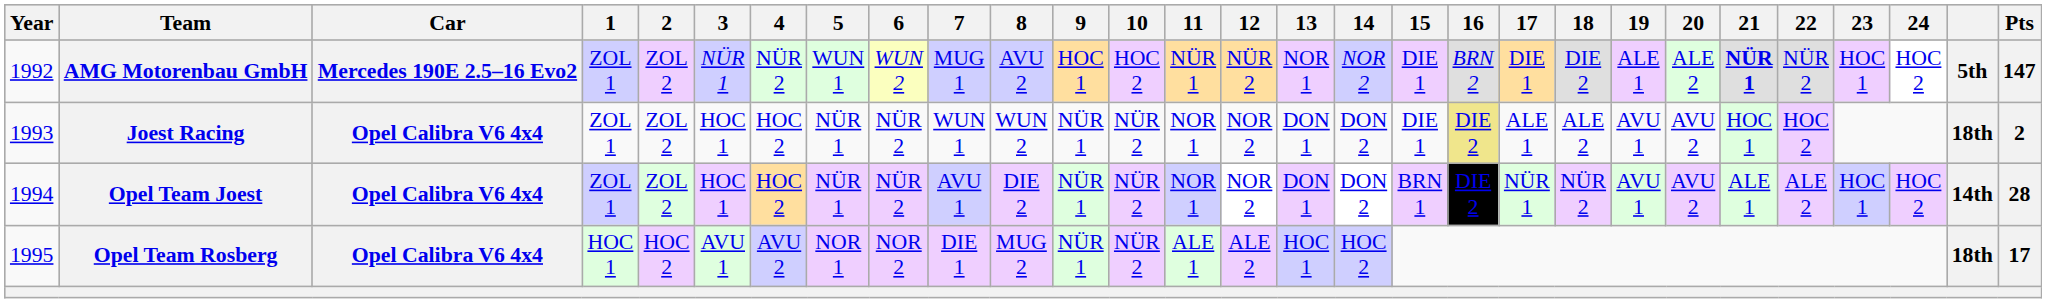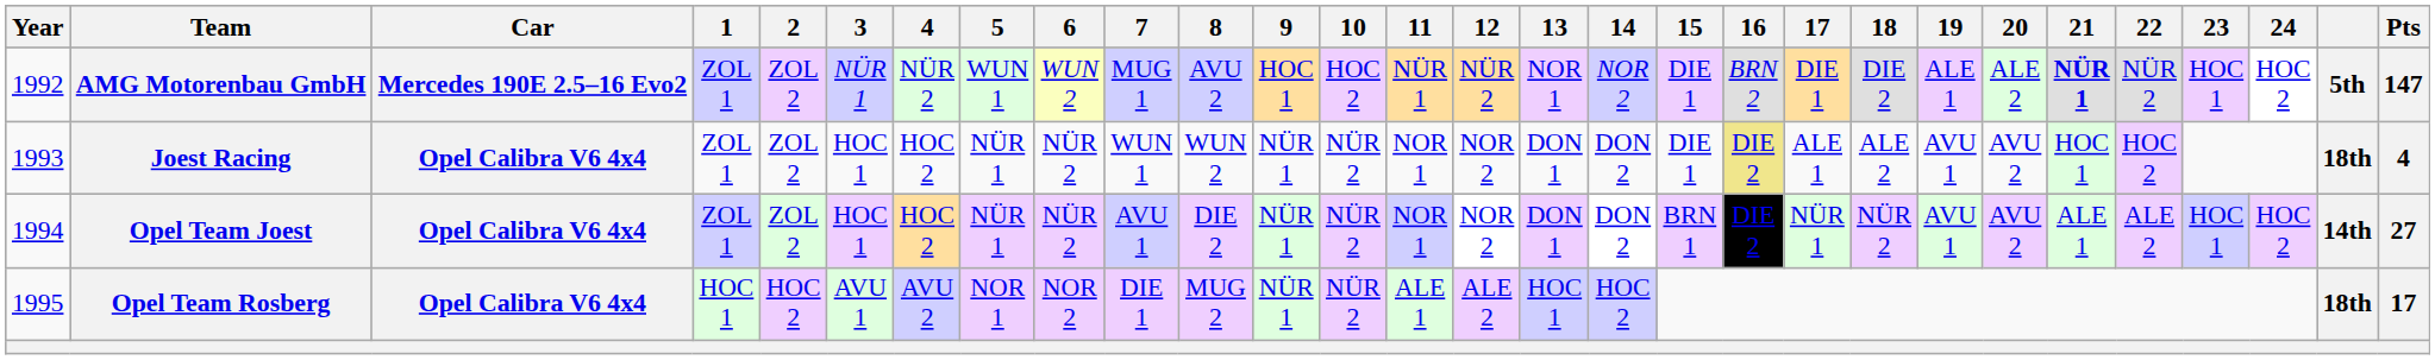 <table class="wikitable" style="text-align:center; font-size:85%;">
 <tr>
 <th>Year</th>
 <th>Team</th>
 <th>Car</th>
 <th>1</th>
 <th>2</th>
 <th>3</th>
 <th>4</th>
 <th>5</th>
 <th>6</th>
 <th>7</th>
 <th>8</th>
 <th>9</th>
 <th>10</th>
 <th>11</th>
 <th>12</th>
 <th>13</th>
 <th>14</th>
 <th>15</th>
 <th>16</th>
 <th>17</th>
 <th>18</th>
 <th>19</th>
 <th>20</th>
 <th>21</th>
 <th>22</th>
 <th>23</th>
 <th>24</th>
 <th></th>
 <th>Pts</th>
 </tr>
 <tr>
 <td><a href='#'>1992</a></td>
 <th nowrap><a href='#'>AMG Motorenbau GmbH</a></th>
 <th nowrap><a href='#'>Mercedes 190E 2.5–16 Evo2</a></th>
 <td style="background:#CFCFFF;"><a href='#'>ZOL<br>1</a><br></td>
 <td style="background:#EFCFFF;"><a href='#'>ZOL<br>2</a><br></td>
 <td style="background:#CFCFFF;"><em><a href='#'>NÜR<br>1</a></em><br></td>
 <td style="background:#DFFFDF;"><a href='#'>NÜR<br>2</a><br></td>
 <td style="background:#DFFFDF;"><a href='#'>WUN<br>1</a><br></td>
 <td style="background:#FBFFBF;"><em><a href='#'>WUN<br>2</a></em><br></td>
 <td style="background:#CFCFFF;"><a href='#'>MUG<br>1</a><br></td>
 <td style="background:#CFCFFF;"><a href='#'>AVU<br>2</a><br></td>
 <td style="background:#FFDF9F;"><a href='#'>HOC<br>1</a><br></td>
 <td style="background:#EFCFFF;"><a href='#'>HOC<br>2</a><br></td>
 <td style="background:#FFDF9F;"><a href='#'>NÜR<br>1</a><br></td>
 <td style="background:#FFDF9F;"><a href='#'>NÜR<br>2</a><br></td>
 <td style="background:#EFCFFF;"><a href='#'>NOR<br>1</a><br></td>
 <td style="background:#CFCFFF;"><em><a href='#'>NOR<br>2</a></em><br></td>
 <td style="background:#EFCFFF;"><a href='#'>DIE<br>1</a><br></td>
 <td style="background:#DFDFDF;"><em><a href='#'>BRN<br>2</a></em><br></td>
 <td style="background:#FFDF9F;"><a href='#'>DIE<br>1</a><br></td>
 <td style="background:#DFDFDF;"><a href='#'>DIE<br>2</a><br></td>
 <td style="background:#EFCFFF;"><a href='#'>ALE<br>1</a><br></td>
 <td style="background:#DFFFDF;"><a href='#'>ALE<br>2</a><br></td>
 <td style="background:#DFDFDF;"><strong><a href='#'>NÜR<br>1</a></strong><br></td>
 <td style="background:#DFDFDF;"><a href='#'>NÜR<br>2</a><br></td>
 <td style="background:#EFCFFF;"><a href='#'>HOC<br>1</a><br></td>
 <td style="background:#FFFFFF;"><a href='#'>HOC<br>2</a><br></td>
 <th>5th</th>
 <th>147</th>
 </tr>
 <tr>
 <td><a href='#'>1993</a></td>
 <th nowrap><a href='#'>Joest Racing</a></th>
 <th nowrap><a href='#'>Opel Calibra V6 4x4</a></th>
 <td><a href='#'>ZOL<br>1</a></td>
 <td><a href='#'>ZOL<br>2</a></td>
 <td><a href='#'>HOC<br>1</a></td>
 <td><a href='#'>HOC<br>2</a></td>
 <td><a href='#'>NÜR<br>1</a></td>
 <td><a href='#'>NÜR<br>2</a></td>
 <td><a href='#'>WUN<br>1</a></td>
 <td><a href='#'>WUN<br>2</a></td>
 <td><a href='#'>NÜR<br>1</a></td>
 <td><a href='#'>NÜR<br>2</a></td>
 <td><a href='#'>NOR<br>1</a></td>
 <td><a href='#'>NOR<br>2</a></td>
 <td><a href='#'>DON<br>1</a></td>
 <td><a href='#'>DON<br>2</a></td>
 <td><a href='#'>DIE<br>1</a></td>
 <td style="background: khaki;"><a href='#'>DIE<br>2</a></td>
 <td><a href='#'>ALE<br>1</a></td>
 <td><a href='#'>ALE<br>2</a></td>
 <td><a href='#'>AVU<br>1</a></td>
 <td><a href='#'>AVU<br>2</a></td>
 <td style="background:#DFFFDF;"><a href='#'>HOC<br>1</a><br></td>
 <td style="background:#EFCFFF;"><a href='#'>HOC<br>2</a><br></td>
 <td colspan=2></td>
 <th>18th</th>
-<th>2</th>
+<th>4</th>
 </tr>
 <tr>
 <td><a href='#'>1994</a></td>
 <th nowrap><a href='#'>Opel Team Joest</a></th>
 <th nowrap><a href='#'>Opel Calibra V6 4x4</a></th>
 <td style="background:#CFCFFF;"><a href='#'>ZOL<br>1</a><br></td>
 <td style="background:#DFFFDF;"><a href='#'>ZOL<br>2</a><br></td>
 <td style="background:#EFCFFF;"><a href='#'>HOC<br>1</a><br></td>
 <td style="background:#FFDF9F;"><a href='#'>HOC<br>2</a><br></td>
 <td style="background:#EFCFFF;"><a href='#'>NÜR<br>1</a><br></td>
 <td style="background:#EFCFFF;"><a href='#'>NÜR<br>2</a><br></td>
 <td style="background:#CFCFFF;"><a href='#'>AVU<br>1</a><br></td>
 <td style="background:#EFCFFF;"><a href='#'>DIE<br>2</a><br></td>
 <td style="background:#DFFFDF;"><a href='#'>NÜR<br>1</a><br></td>
 <td style="background:#EFCFFF;"><a href='#'>NÜR<br>2</a><br></td>
 <td style="background:#CFCFFF;"><a href='#'>NOR<br>1</a><br></td>
 <td style="background:#FFFFFF;"><a href='#'>NOR<br>2</a><br></td>
 <td style="background:#EFCFFF;"><a href='#'>DON<br>1</a><br></td>
 <td style="background:#FFFFFF;"><a href='#'>DON<br>2</a><br></td>
 <td style="background:#EFCFFF;"><a href='#'>BRN<br>1</a><br></td>
 <td style="background:#000; color:#fff;"><a href='#'><span>DIE<br>2</span></a><br></td>
 <td style="background:#DFFFDF;"><a href='#'>NÜR<br>1</a><br></td>
 <td style="background:#EFCFFF;"><a href='#'>NÜR<br>2</a><br></td>
 <td style="background:#DFFFDF;"><a href='#'>AVU<br>1</a><br></td>
 <td style="background:#EFCFFF;"><a href='#'>AVU<br>2</a><br></td>
 <td style="background:#DFFFDF;"><a href='#'>ALE<br>1</a><br></td>
 <td style="background:#EFCFFF;"><a href='#'>ALE<br>2</a><br></td>
 <td style="background:#CFCFFF;"><a href='#'>HOC<br>1</a><br></td>
 <td style="background:#EFCFFF;"><a href='#'>HOC<br>2</a><br></td>
 <th>14th</th>
-<th>28</th>
+<th>27</th>
 </tr>
 <tr>
 <td><a href='#'>1995</a></td>
 <th nowrap><a href='#'>Opel Team Rosberg</a></th>
 <th nowrap><a href='#'>Opel Calibra V6 4x4</a></th>
 <td style="background:#DFFFDF;"><a href='#'>HOC<br>1</a><br></td>
 <td style="background:#EFCFFF;"><a href='#'>HOC<br>2</a><br></td>
 <td style="background:#DFFFDF;"><a href='#'>AVU<br>1</a><br></td>
 <td style="background:#CFCFFF;"><a href='#'>AVU<br>2</a><br></td>
 <td style="background:#EFCFFF;"><a href='#'>NOR<br>1</a><br></td>
 <td style="background:#EFCFFF;"><a href='#'>NOR<br>2</a><br></td>
 <td style="background:#EFCFFF;"><a href='#'>DIE<br>1</a><br></td>
 <td style="background:#EFCFFF;"><a href='#'>MUG<br>2</a><br></td>
 <td style="background:#DFFFDF;"><a href='#'>NÜR<br>1</a><br></td>
 <td style="background:#EFCFFF;"><a href='#'>NÜR<br>2</a><br></td>
 <td style="background:#DFFFDF;"><a href='#'>ALE<br>1</a><br></td>
 <td style="background:#EFCFFF;"><a href='#'>ALE<br>2</a><br></td>
 <td style="background:#CFCFFF;"><a href='#'>HOC<br>1</a><br></td>
 <td style="background:#CFCFFF;"><a href='#'>HOC<br>2</a><br></td>
 <td colspan=10></td>
 <th>18th</th>
 <th>17</th>
 </tr>
 <tr>
 <th colspan="29"></th>
 </tr>
 </table>
